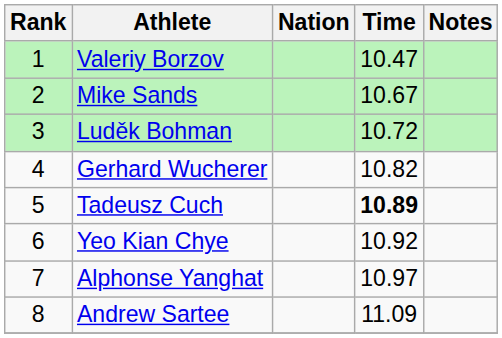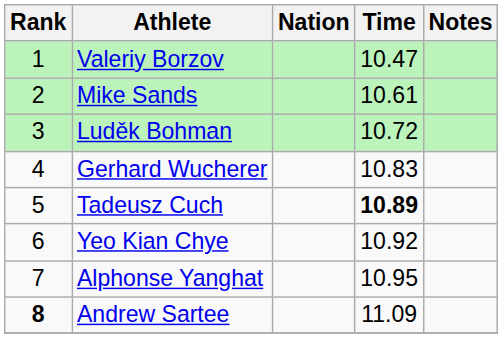 <table class="wikitable sortable" style="text-align:center">
 <tr>
 <th>Rank</th>
 <th>Athlete</th>
 <th>Nation</th>
 <th>Time</th>
 <th>Notes</th>
 </tr>
 <tr bgcolor=bbf3bb>
 <td>1</td>
 <td align=left><a href='#'>Valeriy Borzov</a></td>
 <td align=left></td>
 <td>10.47</td>
 <td></td>
 </tr>
 <tr bgcolor=bbf3bb>
 <td>2</td>
 <td align=left><a href='#'>Mike Sands</a></td>
 <td align=left></td>
-<td>10.67</td>
+<td>10.61</td>
 <td></td>
 </tr>
 <tr bgcolor=bbf3bb>
 <td>3</td>
 <td align=left><a href='#'>Luděk Bohman</a></td>
 <td align=left></td>
 <td>10.72</td>
 <td></td>
 </tr>
 <tr>
 <td>4</td>
 <td align=left><a href='#'>Gerhard Wucherer</a></td>
 <td align=left></td>
-<td>10.82</td>
+<td>10.83</td>
 <td></td>
 </tr>
 <tr>
 <td>5</td>
 <td align=left><a href='#'>Tadeusz Cuch</a></td>
 <td align=left></td>
 <td><strong>10.89</strong></td>
 <td></td>
 </tr>
 <tr>
 <td>6</td>
 <td align=left><a href='#'>Yeo Kian Chye</a></td>
 <td align=left></td>
 <td>10.92</td>
 <td></td>
 </tr>
 <tr>
 <td>7</td>
 <td align=left><a href='#'>Alphonse Yanghat</a></td>
 <td align=left></td>
-<td>10.97</td>
+<td>10.95</td>
 <td></td>
 </tr>
 <tr>
-<td>8</td>
+<td><strong>8</strong></td>
 <td align=left><a href='#'>Andrew Sartee</a></td>
 <td align=left></td>
 <td>11.09</td>
 <td></td>
 </tr>
 <tr>
 </tr>
 </table>
